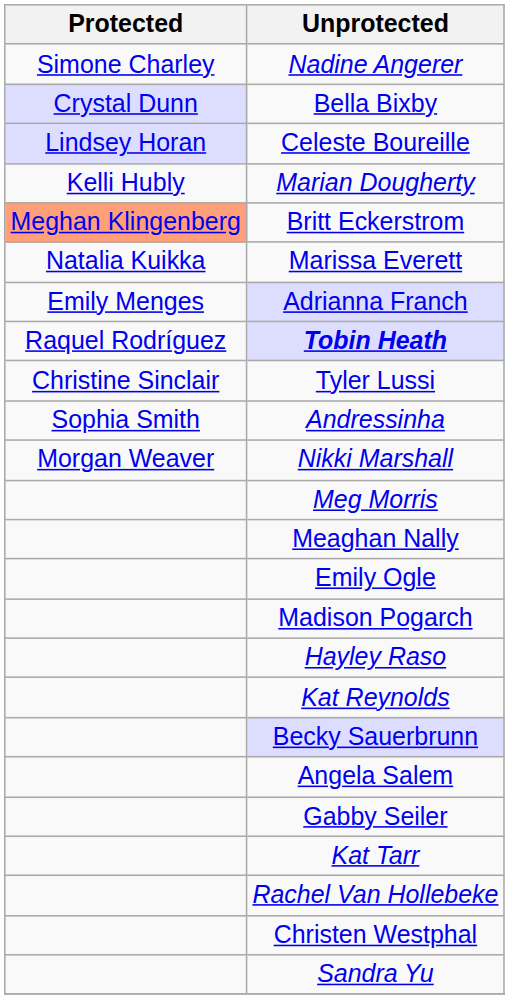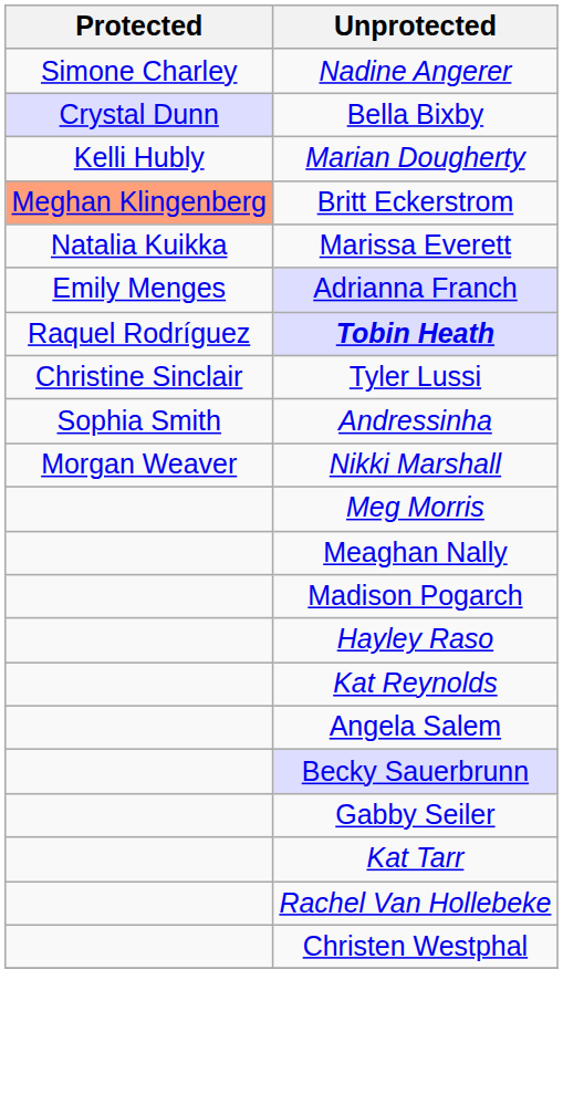 <table class="wikitable" style="text-align:center">
 <tr>
 <th scope="col">Protected</th>
 <th scope="col">Unprotected</th>
 </tr>
 <tr>
 <td><a href='#'>Simone Charley</a></td>
 <td><em><a href='#'>Nadine Angerer</a></em></td>
 </tr>
 <tr>
 <td style="background:#ddf;"><a href='#'>Crystal Dunn</a></td>
 <td><a href='#'>Bella Bixby</a></td>
-</tr>
-<tr>
-<td style="background:#ddf;"><a href='#'>Lindsey Horan</a></td>
-<td><a href='#'>Celeste Boureille</a></td>
 </tr>
 <tr>
 <td><a href='#'>Kelli Hubly</a></td>
 <td><em><a href='#'>Marian Dougherty</a></em></td>
 </tr>
 <tr>
 <td style="background: lightsalmon;"><a href='#'>Meghan Klingenberg</a></td>
 <td><a href='#'>Britt Eckerstrom</a></td>
 </tr>
 <tr>
 <td><a href='#'>Natalia Kuikka</a></td>
 <td><a href='#'>Marissa Everett</a></td>
 </tr>
 <tr>
 <td><a href='#'>Emily Menges</a></td>
 <td style="background:#ddf;"><a href='#'>Adrianna Franch</a></td>
 </tr>
 <tr>
 <td><a href='#'>Raquel Rodríguez</a></td>
 <td style="background:#ddf;"><strong><em><a href='#'>Tobin Heath</a></em></strong></td>
 </tr>
 <tr>
 <td><a href='#'>Christine Sinclair</a></td>
 <td><a href='#'>Tyler Lussi</a></td>
 </tr>
 <tr>
 <td><a href='#'>Sophia Smith</a></td>
 <td><em><a href='#'>Andressinha</a></em></td>
 </tr>
 <tr>
 <td><a href='#'>Morgan Weaver</a></td>
 <td><em><a href='#'>Nikki Marshall</a></em></td>
 </tr>
 <tr>
 <td></td>
 <td><em><a href='#'>Meg Morris</a></em></td>
 </tr>
 <tr>
 <td></td>
 <td><a href='#'>Meaghan Nally</a></td>
 </tr>
 <tr>
 <td></td>
-<td><a href='#'>Emily Ogle</a></td>
-</tr>
-<tr>
-<td></td>
 <td><a href='#'>Madison Pogarch</a></td>
 </tr>
 <tr>
 <td></td>
 <td><em><a href='#'>Hayley Raso</a></em></td>
 </tr>
 <tr>
 <td></td>
 <td><em><a href='#'>Kat Reynolds</a></em></td>
 </tr>
 <tr>
 <td></td>
-<td style="background:#ddf;"><a href='#'>Becky Sauerbrunn</a></td>
+<td><a href='#'>Angela Salem</a></td>
 </tr>
 <tr>
 <td></td>
-<td><a href='#'>Angela Salem</a></td>
+<td style="background:#ddf;"><a href='#'>Becky Sauerbrunn</a></td>
 </tr>
 <tr>
 <td></td>
 <td><a href='#'>Gabby Seiler</a></td>
 </tr>
 <tr>
 <td></td>
 <td><em><a href='#'>Kat Tarr</a></em></td>
 </tr>
 <tr>
 <td></td>
 <td><em><a href='#'>Rachel Van Hollebeke</a></em></td>
 </tr>
 <tr>
 <td></td>
 <td><a href='#'>Christen Westphal</a></td>
 </tr>
 <tr>
-<td></td>
-<td><em><a href='#'>Sandra Yu</a></em></td>
-</tr>
-<tr>
 </tr>
 </table>
